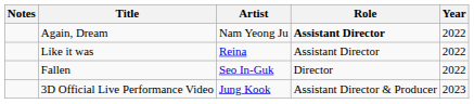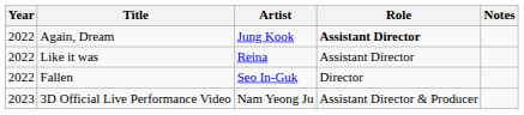 <table class="wikitable">
 <tr>
-<th>Notes</th>
+<th>Year</th>
 <th>Title</th>
 <th>Artist</th>
 <th>Role</th>
-<th>Year</th>
+<th>Notes</th>
 </tr>
 <tr>
+<td>2022</td>
+<td>Again, Dream</td>
+<td><a href='#'>Jung Kook</a></td>
+<td><strong>Assistant Director</strong></td>
 <td></td>
-<td>Again, Dream</td>
-<td>Nam Yeong Ju</td>
-<td><strong>Assistant Director</strong></td>
-<td>2022</td>
 </tr>
 <tr>
-<td></td>
+<td>2022</td>
 <td>Like it was</td>
 <td><a href='#'>Reina</a></td>
 <td>Assistant Director</td>
-<td>2022</td>
+<td></td>
 </tr>
 <tr>
-<td></td>
+<td>2022</td>
 <td>Fallen</td>
 <td><a href='#'>Seo In-Guk</a></td>
 <td>Director</td>
-<td>2022</td>
+<td></td>
 </tr>
 <tr>
+<td>2023</td>
+<td>3D Official Live Performance Video</td>
+<td>Nam Yeong Ju</td>
+<td>Assistant Director & Producer</td>
 <td></td>
-<td>3D Official Live Performance Video</td>
-<td><a href='#'>Jung Kook</a></td>
-<td>Assistant Director & Producer</td>
-<td>2023</td>
 </tr>
 </table>
